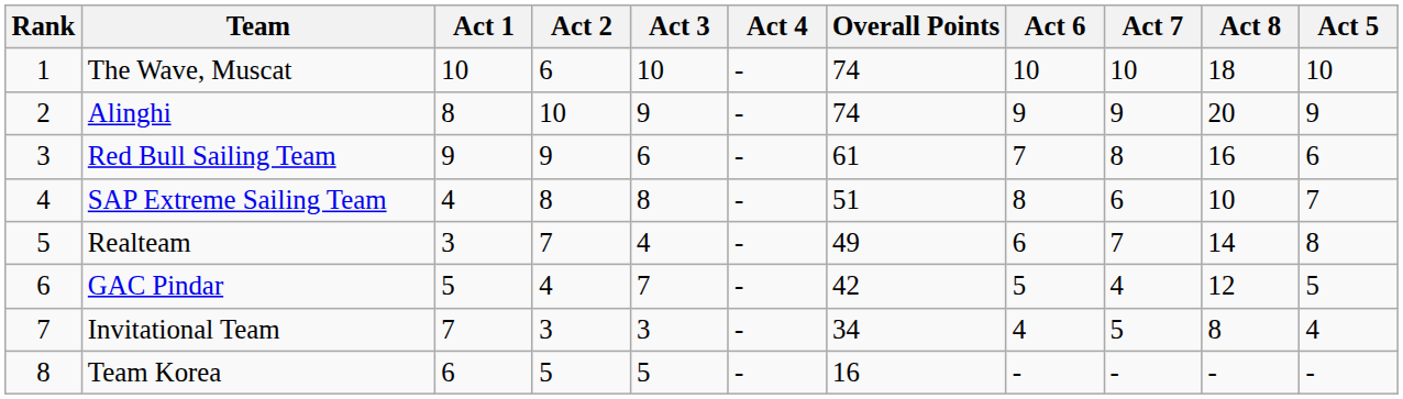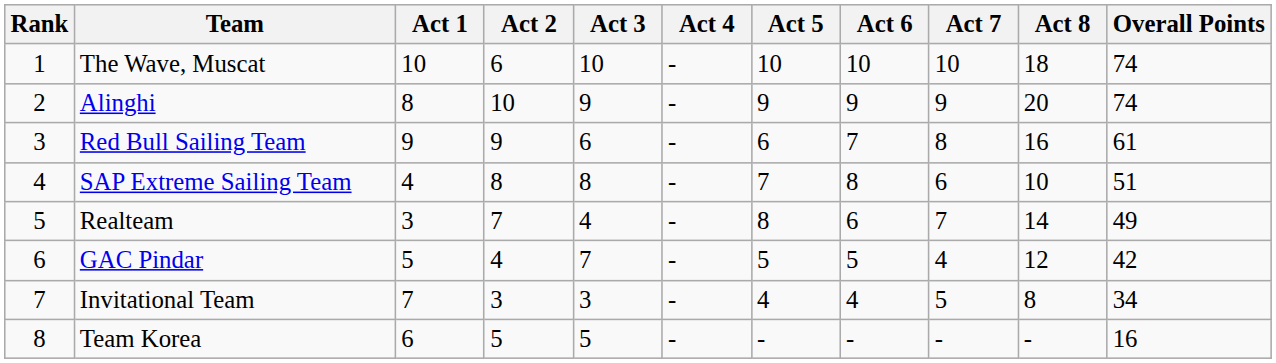 <table class="wikitable">
 <tr>
 <th>Rank</th>
 <th width=200>Team</th>
 <th width=50>Act 1</th>
 <th width=50>Act 2</th>
 <th width=50>Act 3</th>
 <th width=50>Act 4</th>
-<th>Overall Points</th>
+<th width=50>Act 5</th>
 <th width=50>Act 6</th>
 <th width=50>Act 7</th>
 <th width=50>Act 8</th>
-<th width=50>Act 5</th>
+<th>Overall Points</th>
 </tr>
 <tr>
 <td align="center">1</td>
 <td> The Wave, Muscat</td>
 <td>10</td>
 <td>6</td>
 <td>10</td>
 <td>-</td>
-<td>74</td>
+<td>10</td>
 <td>10</td>
 <td>10</td>
 <td>18</td>
-<td>10</td>
+<td>74</td>
 </tr>
 <tr>
 <td align="center">2</td>
 <td> <a href='#'>Alinghi</a></td>
 <td>8</td>
 <td>10</td>
 <td>9</td>
 <td>-</td>
-<td>74</td>
+<td>9</td>
 <td>9</td>
 <td>9</td>
 <td>20</td>
-<td>9</td>
+<td>74</td>
 </tr>
 <tr>
 <td align="center">3</td>
 <td> <a href='#'>Red Bull Sailing Team</a></td>
 <td>9</td>
 <td>9</td>
 <td>6</td>
 <td>-</td>
-<td>61</td>
+<td>6</td>
 <td>7</td>
 <td>8</td>
 <td>16</td>
-<td>6</td>
+<td>61</td>
 </tr>
 <tr>
 <td align="center">4</td>
 <td> <a href='#'>SAP Extreme Sailing Team</a></td>
 <td>4</td>
 <td>8</td>
 <td>8</td>
 <td>-</td>
-<td>51</td>
+<td>7</td>
 <td>8</td>
 <td>6</td>
 <td>10</td>
-<td>7</td>
+<td>51</td>
 </tr>
 <tr>
 <td align="center">5</td>
 <td> Realteam</td>
 <td>3</td>
 <td>7</td>
 <td>4</td>
 <td>-</td>
-<td>49</td>
+<td>8</td>
 <td>6</td>
 <td>7</td>
 <td>14</td>
-<td>8</td>
+<td>49</td>
 </tr>
 <tr>
 <td align="center">6</td>
 <td> <a href='#'>GAC Pindar</a></td>
 <td>5</td>
 <td>4</td>
 <td>7</td>
 <td>-</td>
-<td>42</td>
+<td>5</td>
 <td>5</td>
 <td>4</td>
 <td>12</td>
-<td>5</td>
+<td>42</td>
 </tr>
 <tr>
 <td align="center">7</td>
 <td> Invitational Team</td>
 <td>7 </td>
 <td>3 </td>
 <td>3 </td>
 <td>- </td>
-<td>34</td>
+<td>4 </td>
 <td>4 </td>
 <td>5 </td>
 <td>8 </td>
-<td>4 </td>
+<td>34</td>
 </tr>
 <tr>
 <td align="center">8</td>
 <td> Team Korea</td>
 <td>6</td>
 <td>5</td>
 <td>5</td>
 <td>-</td>
-<td>16</td>
 <td>-</td>
 <td>-</td>
 <td>-</td>
 <td>-</td>
+<td>16</td>
 </tr>
 </table>
